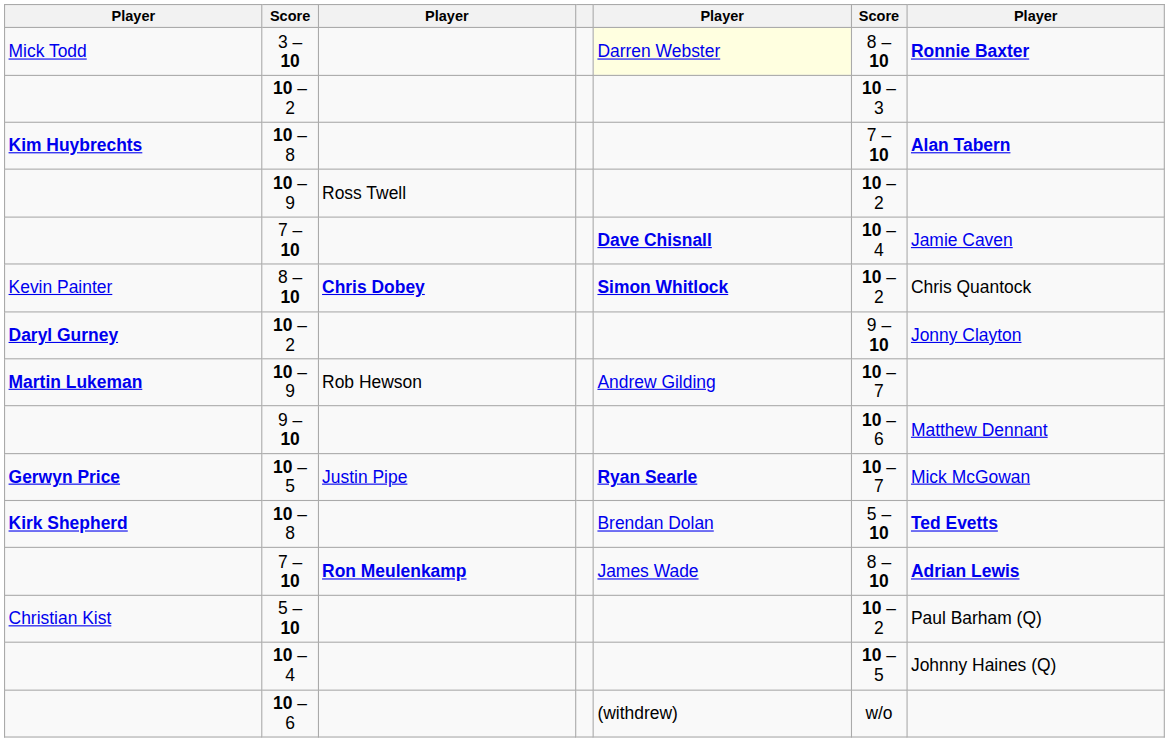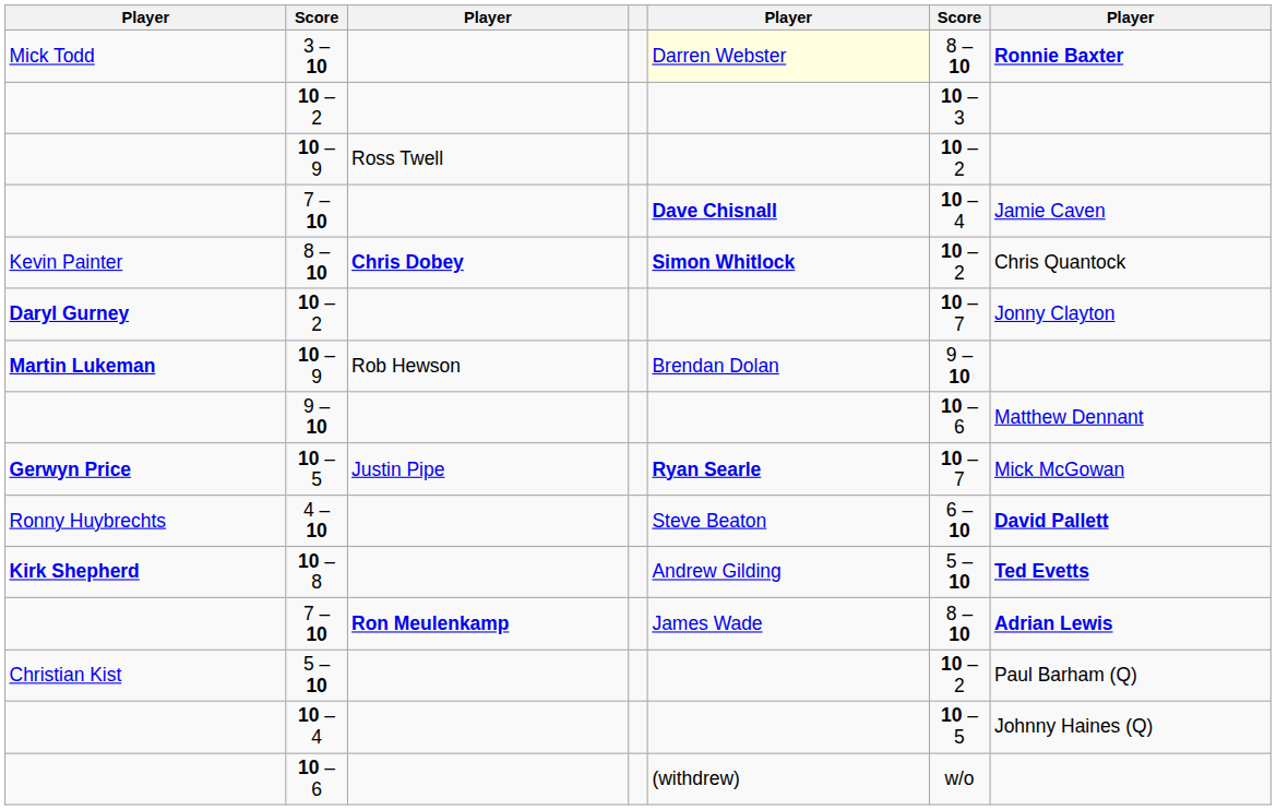 <table class="wikitable">
 <tr style="font-size:10pt;font-weight:bold">
 <th width=230>Player</th>
 <th width=45>Score</th>
 <th width=230>Player</th>
 <th width=10></th>
 <th width=230>Player</th>
 <th width=45>Score</th>
 <th width=230>Player</th>
 </tr>
 <tr>
 <td> <a href='#'>Mick Todd</a></td>
 <td align=center>3 – <strong>10</strong></td>
 <td></td>
 <td></td>
 <td style="background: lightyellow;"> <a href='#'>Darren Webster</a></td>
 <td align=center>8 – <strong>10</strong></td>
 <td> <strong><a href='#'>Ronnie Baxter</a></strong></td>
 </tr>
 <tr>
 <td></td>
 <td align=center><strong>10</strong> – 2</td>
 <td></td>
 <td></td>
 <td></td>
 <td align=center><strong>10</strong> – 3</td>
 <td></td>
-</tr>
-<tr>
-<td> <strong><a href='#'>Kim Huybrechts</a></strong></td>
-<td align=center><strong>10</strong> – 8</td>
-<td></td>
-<td></td>
-<td></td>
-<td align=center>7 – <strong>10</strong></td>
-<td> <strong><a href='#'>Alan Tabern</a></strong></td>
 </tr>
 <tr>
 <td></td>
 <td align=center><strong>10</strong> – 9</td>
 <td> Ross Twell</td>
 <td></td>
 <td></td>
 <td align=center><strong>10</strong> – 2</td>
 <td></td>
 </tr>
 <tr>
 <td></td>
 <td align=center>7 – <strong>10</strong></td>
 <td></td>
 <td></td>
 <td> <strong><a href='#'>Dave Chisnall</a></strong></td>
 <td align=center><strong>10</strong> – 4</td>
 <td> <a href='#'>Jamie Caven</a></td>
 </tr>
 <tr>
 <td> <a href='#'>Kevin Painter</a></td>
 <td align=center>8 – <strong>10</strong></td>
 <td> <strong><a href='#'>Chris Dobey</a></strong></td>
 <td></td>
 <td> <strong><a href='#'>Simon Whitlock</a></strong></td>
 <td align=center><strong>10</strong> – 2</td>
 <td> Chris Quantock</td>
 </tr>
 <tr>
 <td> <strong><a href='#'>Daryl Gurney</a></strong></td>
 <td align=center><strong>10</strong> – 2</td>
 <td></td>
 <td></td>
 <td></td>
-<td align=center>9 – <strong>10</strong></td>
+<td align=center><strong>10</strong> – 7</td>
 <td> <a href='#'>Jonny Clayton</a></td>
 </tr>
 <tr>
 <td> <strong><a href='#'>Martin Lukeman</a></strong></td>
 <td align=center><strong>10</strong> – 9</td>
 <td> Rob Hewson</td>
 <td></td>
-<td> <a href='#'>Andrew Gilding</a></td>
-<td align=center><strong>10</strong> – 7</td>
+<td> <a href='#'>Brendan Dolan</a></td>
+<td align=center>9 – <strong>10</strong></td>
 <td></td>
 </tr>
 <tr>
 <td></td>
 <td align=center>9 – <strong>10</strong></td>
 <td></td>
 <td></td>
 <td></td>
 <td align=center><strong>10</strong> – 6</td>
 <td> <a href='#'>Matthew Dennant</a></td>
 </tr>
 <tr>
 <td> <strong><a href='#'>Gerwyn Price</a></strong></td>
 <td align=center><strong>10</strong> – 5</td>
 <td> <a href='#'>Justin Pipe</a></td>
 <td></td>
 <td> <strong><a href='#'>Ryan Searle</a></strong></td>
 <td align=center><strong>10</strong> – 7</td>
 <td> <a href='#'>Mick McGowan</a></td>
 </tr>
 <tr>
+<td> <a href='#'>Ronny Huybrechts</a></td>
+<td align=center>4 – <strong>10</strong></td>
+<td></td>
+<td></td>
+<td> <a href='#'>Steve Beaton</a></td>
+<td align=center>6 – <strong>10</strong></td>
+<td> <strong><a href='#'>David Pallett</a></strong></td>
+</tr>
+<tr>
 <td> <strong><a href='#'>Kirk Shepherd</a></strong></td>
 <td align=center><strong>10</strong> – 8</td>
 <td></td>
 <td></td>
-<td> <a href='#'>Brendan Dolan</a></td>
+<td> <a href='#'>Andrew Gilding</a></td>
 <td align=center>5 – <strong>10</strong></td>
 <td> <strong><a href='#'>Ted Evetts</a></strong></td>
 </tr>
 <tr>
 <td></td>
 <td align=center>7 – <strong>10</strong></td>
 <td> <strong><a href='#'>Ron Meulenkamp</a></strong></td>
 <td></td>
 <td> <a href='#'>James Wade</a></td>
 <td align=center>8 – <strong>10</strong></td>
 <td> <strong><a href='#'>Adrian Lewis</a></strong></td>
 </tr>
 <tr>
 <td> <a href='#'>Christian Kist</a></td>
 <td align=center>5 – <strong>10</strong></td>
 <td></td>
 <td></td>
 <td></td>
 <td align=center><strong>10</strong> – 2</td>
 <td> Paul Barham (Q)</td>
 </tr>
 <tr>
 <td></td>
 <td align=center><strong>10</strong> – 4</td>
 <td></td>
 <td></td>
 <td></td>
 <td align=center><strong>10</strong> – 5</td>
 <td> Johnny Haines (Q)</td>
 </tr>
 <tr>
 <td></td>
 <td align=center><strong>10</strong> – 6</td>
 <td></td>
 <td></td>
 <td> (withdrew)</td>
 <td align=center>w/o</td>
 <td></td>
 </tr>
 </table>
